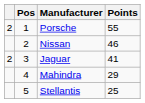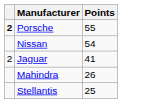 <table class="wikitable" style="font-size: 85%;">
 <tr>
 <th></th>
-<th>Pos</th>
 <th>Manufacturer</th>
 <th>Points</th>
 </tr>
 <tr>
-<td align="left"> 2</td>
-<td align="center">1</td>
+<td align="left"><strong> 2</strong></td>
 <td> <a href='#'>Porsche</a></td>
 <td align="left">55</td>
 </tr>
 <tr>
 <td align="left"></td>
-<td align="center">2</td>
 <td> <a href='#'>Nissan</a></td>
-<td align="left">46</td>
+<td align="left">54</td>
 </tr>
 <tr>
 <td align="left"> 2</td>
-<td align="center">3</td>
 <td> <a href='#'>Jaguar</a></td>
 <td align="left">41</td>
 </tr>
 <tr>
 <td align="left"></td>
-<td align="center">4</td>
 <td> <a href='#'>Mahindra</a></td>
-<td align="left">29</td>
+<td align="left">26</td>
 </tr>
 <tr>
 <td align="left"></td>
-<td align="center">5</td>
 <td> <a href='#'>Stellantis</a></td>
 <td align="left">25</td>
 </tr>
 </table>
